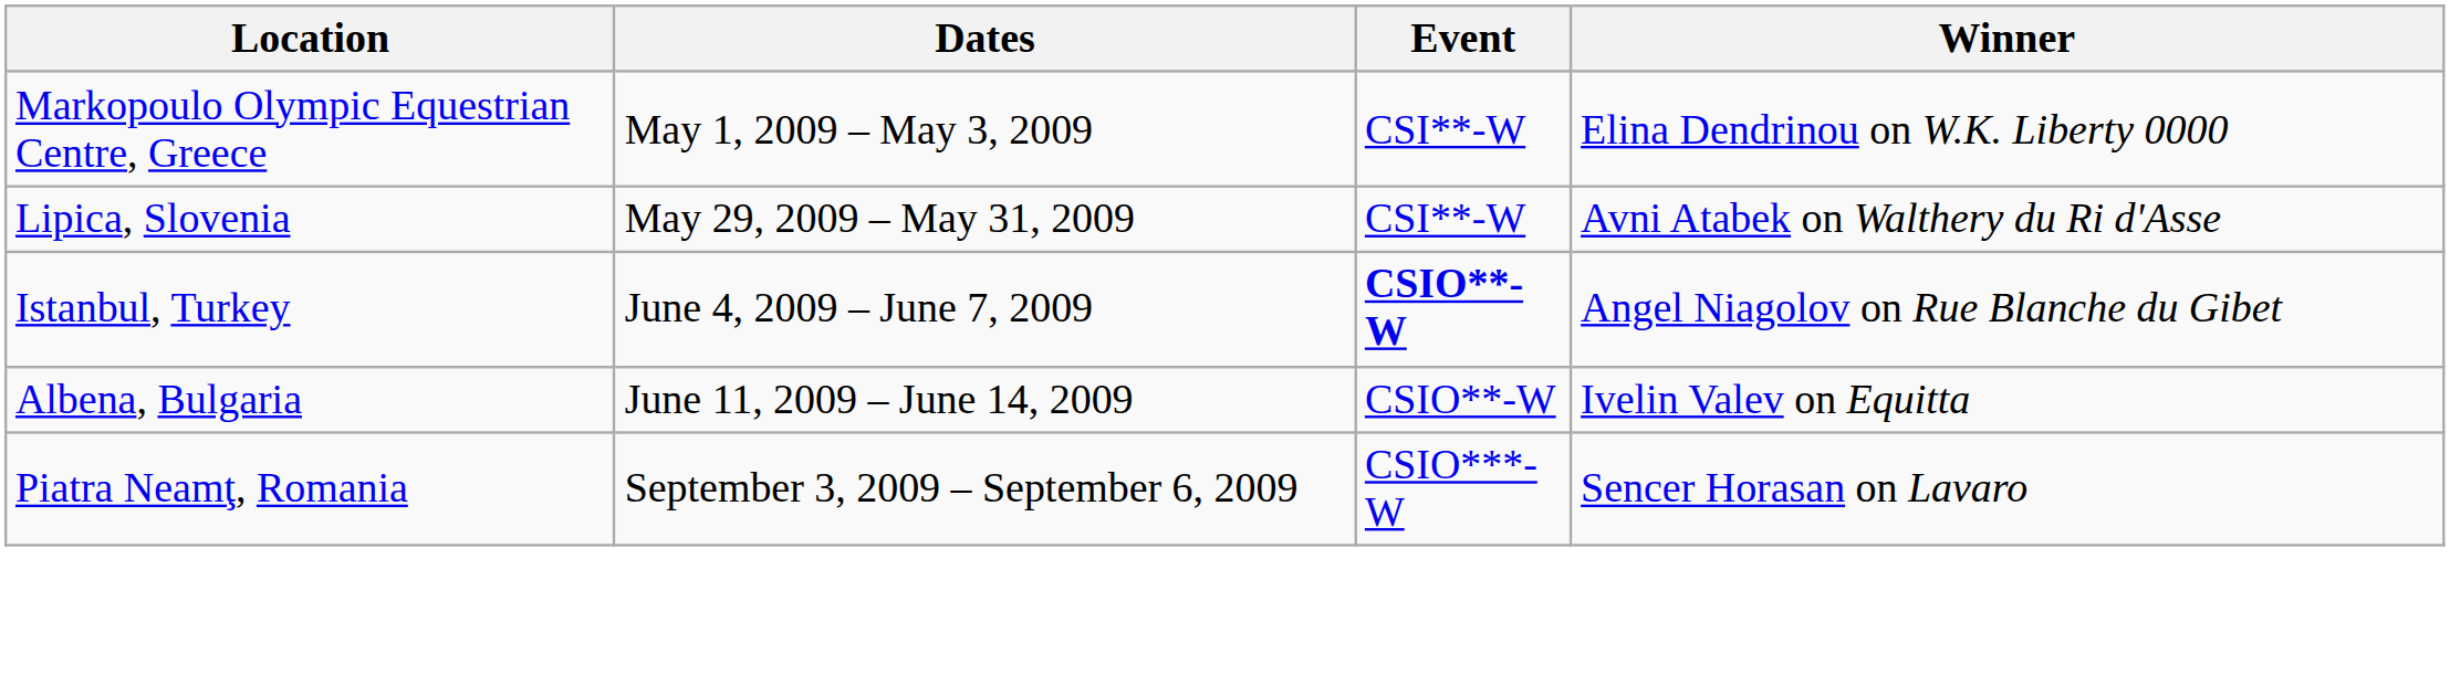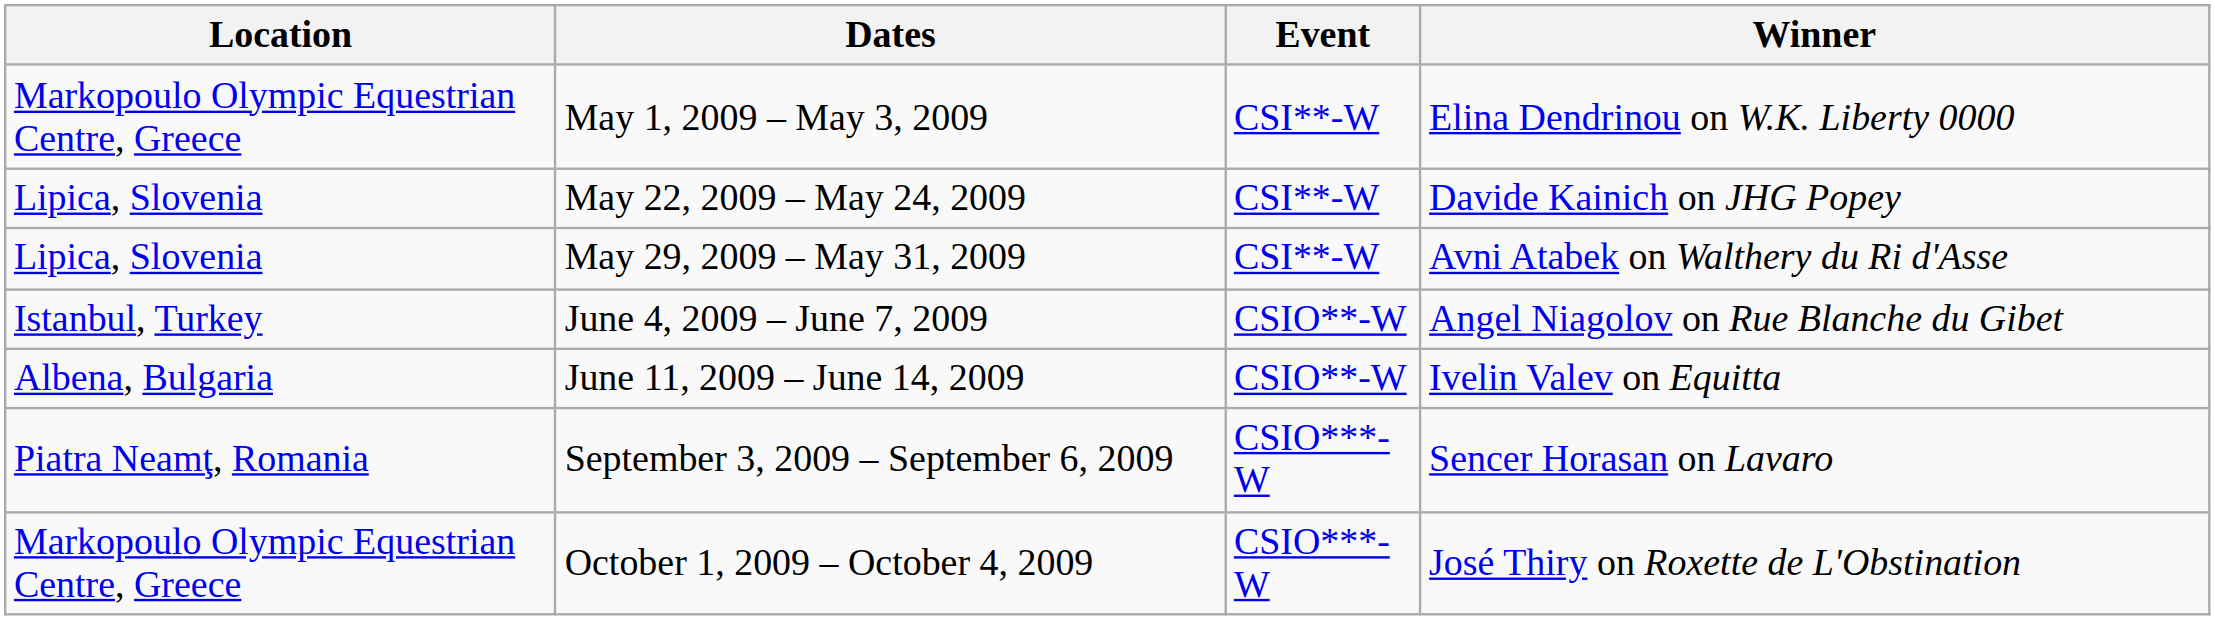 <table class="wikitable">
 <tr>
 <th width=225>Location</th>
 <th width=275>Dates</th>
 <th width=75>Event</th>
 <th width=325>Winner</th>
 </tr>
 <tr>
 <td> <a href='#'>Markopoulo Olympic Equestrian Centre</a>, <a href='#'>Greece</a></td>
 <td>May 1, 2009 – May 3, 2009</td>
 <td><a href='#'>CSI**-W</a></td>
 <td> <a href='#'>Elina Dendrinou</a> on <em>W.K. Liberty 0000</em></td>
 </tr>
 <tr>
 <td> <a href='#'>Lipica</a>, <a href='#'>Slovenia</a></td>
+<td>May 22, 2009 – May 24, 2009</td>
+<td><a href='#'>CSI**-W</a></td>
+<td> <a href='#'>Davide Kainich</a> on <em>JHG Popey</em></td>
+</tr>
+<tr>
+<td> <a href='#'>Lipica</a>, <a href='#'>Slovenia</a></td>
 <td>May 29, 2009 – May 31, 2009</td>
 <td><a href='#'>CSI**-W</a></td>
 <td> <a href='#'>Avni Atabek</a> on <em>Walthery du Ri d'Asse</em></td>
 </tr>
 <tr>
 <td> <a href='#'>Istanbul</a>, <a href='#'>Turkey</a></td>
 <td>June 4, 2009 – June 7, 2009</td>
-<td><strong><a href='#'>CSIO**-W</a></strong></td>
+<td><a href='#'>CSIO**-W</a></td>
 <td> <a href='#'>Angel Niagolov</a> on <em>Rue Blanche du Gibet</em></td>
 </tr>
 <tr>
 <td> <a href='#'>Albena</a>, <a href='#'>Bulgaria</a></td>
 <td>June 11, 2009 – June 14, 2009</td>
 <td><a href='#'>CSIO**-W</a></td>
 <td> <a href='#'>Ivelin Valev</a> on <em>Equitta</em></td>
 </tr>
 <tr>
 <td> <a href='#'>Piatra Neamţ</a>, <a href='#'>Romania</a></td>
 <td>September 3, 2009 – September 6, 2009</td>
 <td><a href='#'>CSIO***-W</a></td>
 <td> <a href='#'>Sencer Horasan</a> on <em>Lavaro</em></td>
 </tr>
+<tr>
+<td> <a href='#'>Markopoulo Olympic Equestrian Centre</a>, <a href='#'>Greece</a></td>
+<td>October 1, 2009 – October 4, 2009</td>
+<td><a href='#'>CSIO***-W</a></td>
+<td> <a href='#'>José Thiry</a> on <em>Roxette de L'Obstination</em></td>
+</tr>
 </table>
